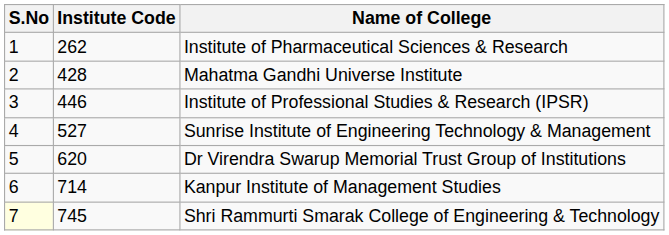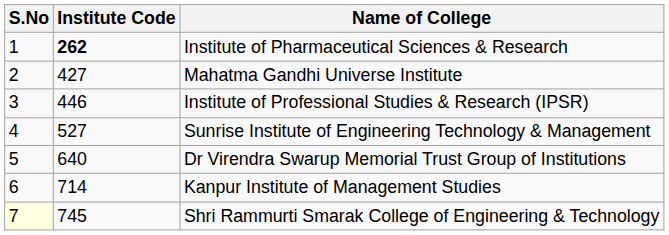 <table class="wikitable sortable">
 <tr>
 <th>S.No</th>
 <th>Institute Code</th>
 <th>Name of College</th>
 </tr>
 <tr>
 <td>1</td>
-<td>262</td>
+<td><strong>262</strong></td>
 <td>Institute of Pharmaceutical Sciences & Research</td>
 </tr>
 <tr>
 <td>2</td>
-<td>428</td>
+<td>427</td>
 <td>Mahatma Gandhi Universe Institute</td>
 </tr>
 <tr>
 <td>3</td>
 <td>446</td>
 <td>Institute of Professional Studies & Research (IPSR)</td>
 </tr>
 <tr>
 <td>4</td>
 <td>527</td>
 <td>Sunrise Institute of Engineering Technology & Management</td>
 </tr>
 <tr>
 <td>5</td>
-<td>620</td>
+<td>640</td>
 <td>Dr Virendra Swarup Memorial Trust Group of Institutions</td>
 </tr>
 <tr>
 <td>6</td>
 <td>714</td>
 <td>Kanpur Institute of Management Studies</td>
 </tr>
 <tr>
 <td style="background: lightyellow;">7</td>
 <td>745</td>
 <td>Shri Rammurti Smarak College of Engineering & Technology</td>
 </tr>
 </table>
